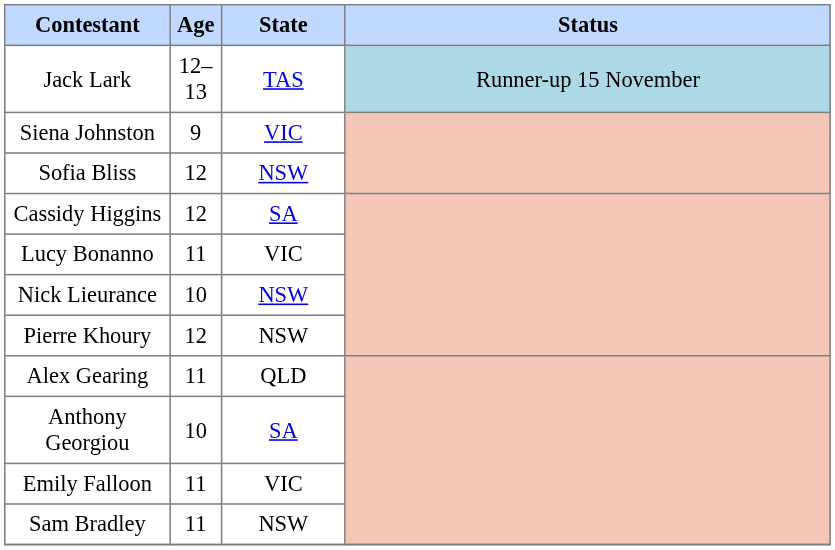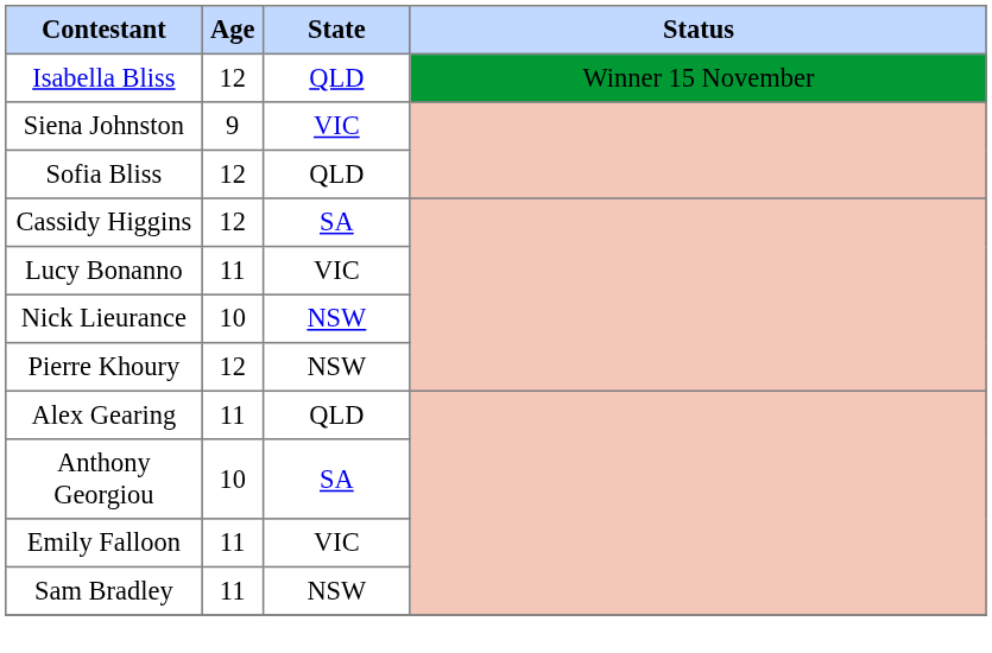 <table border="1" cellpadding="4" cellspacing="0" style="text-align:center; font-size:90%; border-collapse:collapse;" width=60%>
 <tr style="background:#C1D8FF;">
 <th width=20%>Contestant</th>
 <th width=4%; align=center>Age</th>
 <th width=15%>State</th>
 <th>Status</th>
 </tr>
 <tr>
-<td>Jack Lark</td>
-<td>12–13</td>
-<td><a href='#'>TAS</a></td>
-<td bgcolor="lightblue" align=center>Runner-up 15 November<br></td>
+<td><a href='#'>Isabella Bliss</a></td>
+<td>12</td>
+<td><a href='#'>QLD</a></td>
+<td bgcolor="009933"><span>Winner 15 November</span></td>
 </tr>
 <tr>
 <td>Siena Johnston</td>
 <td>9</td>
 <td><a href='#'>VIC</a></td>
 <td style="background:#f4c7b8; text-align:center;" rowspan="2"></td>
 </tr>
 <tr>
 <td>Sofia Bliss</td>
 <td>12</td>
-<td><a href='#'>NSW</a></td>
+<td>QLD</td>
 </tr>
 <tr>
 <td>Cassidy Higgins</td>
 <td>12</td>
 <td><a href='#'>SA</a></td>
 <td style="background:#f4c7b8; text-align:center;" rowspan="4"></td>
 </tr>
 <tr>
 <td>Lucy Bonanno</td>
 <td>11</td>
 <td>VIC</td>
 </tr>
 <tr>
 <td>Nick Lieurance</td>
 <td>10</td>
 <td><a href='#'>NSW</a></td>
 </tr>
 <tr>
 <td>Pierre Khoury</td>
 <td>12</td>
 <td>NSW</td>
 </tr>
 <tr>
 <td>Alex Gearing</td>
 <td>11</td>
 <td>QLD</td>
 <td style="background:#f4c7b8; text-align:center;" rowspan="4"></td>
 </tr>
 <tr>
 <td>Anthony Georgiou</td>
 <td>10</td>
 <td><a href='#'>SA</a></td>
 </tr>
 <tr>
 <td>Emily Falloon</td>
 <td>11</td>
 <td>VIC</td>
 </tr>
 <tr>
 <td>Sam Bradley</td>
 <td>11</td>
 <td>NSW</td>
 </tr>
 <tr>
 </tr>
 </table>
